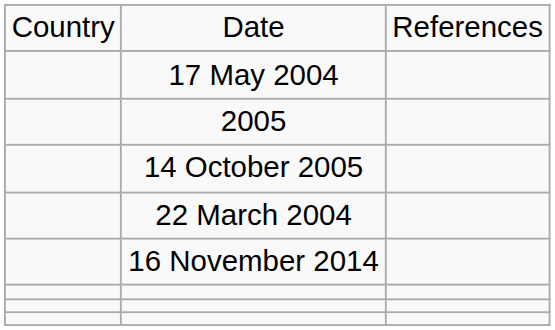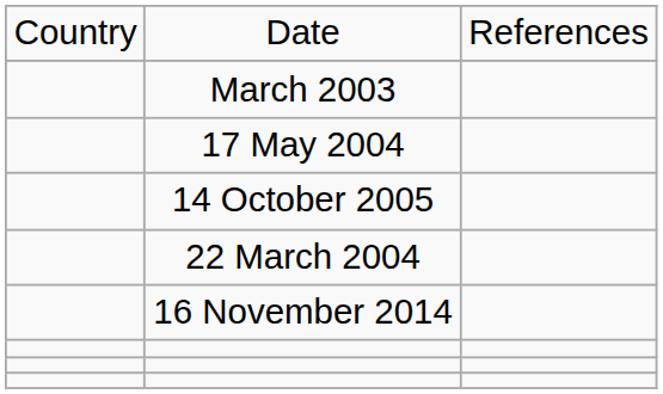 <table class="wikitable" style="text-align:center">
 <tr>
 <td>Country</td>
 <td>Date</td>
 <td>References</td>
 </tr>
 <tr>
 <td></td>
-<td>17 May 2004</td>
+<td>March 2003</td>
 <td></td>
 </tr>
 <tr>
 <td></td>
-<td>2005</td>
+<td>17 May 2004</td>
 <td></td>
 </tr>
 <tr>
 <td></td>
 <td>14 October 2005</td>
 <td></td>
 </tr>
 <tr>
 <td></td>
 <td>22 March 2004</td>
 <td></td>
 </tr>
 <tr>
 <td></td>
 <td>16 November 2014</td>
 <td></td>
 </tr>
 <tr>
 <td></td>
 <td></td>
 <td></td>
 </tr>
 <tr>
 <td></td>
 <td></td>
 <td></td>
 </tr>
 <tr>
 <td></td>
 <td></td>
 <td></td>
 </tr>
 </table>
